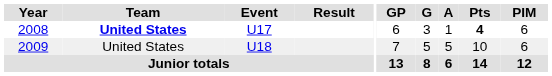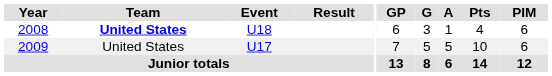 <table border="0" cellpadding="1" cellspacing="0" ID="Table3" style="text-align:center; width:40em">
 <tr ALIGN="center" bgcolor="#e0e0e0">
 <th>Year</th>
 <th>Team</th>
 <th>Event</th>
 <th>Result</th>
 <th rowspan="99" bgcolor="#ffffff"></th>
 <th>GP</th>
 <th>G</th>
 <th>A</th>
 <th>Pts</th>
 <th>PIM</th>
 </tr>
 <tr>
 <td><a href='#'>2008</a></td>
 <td><strong><a href='#'>United States</a></strong></td>
-<td><a href='#'>U17</a></td>
+<td><a href='#'>U18</a></td>
 <td></td>
 <td>6</td>
 <td>3</td>
 <td>1</td>
-<td><strong>4</strong></td>
+<td>4</td>
 <td>6</td>
 </tr>
 <tr bgcolor="#f0f0f0">
 <td><a href='#'>2009</a></td>
 <td>United States</td>
-<td><a href='#'>U18</a></td>
+<td><a href='#'>U17</a></td>
 <td></td>
 <td>7</td>
 <td>5</td>
 <td>5</td>
 <td>10</td>
 <td>6</td>
 </tr>
 <tr bgcolor="#e0e0e0">
 <th colspan="4">Junior totals</th>
 <th>13</th>
 <th>8</th>
 <th>6</th>
 <th>14</th>
 <th>12</th>
 </tr>
 </table>
